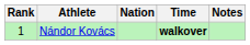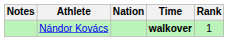 <table class="wikitable sortable" style="text-align:center">
 <tr>
-<th>Rank</th>
+<th>Notes</th>
 <th>Athlete</th>
 <th>Nation</th>
 <th>Time</th>
-<th>Notes</th>
+<th>Rank</th>
 </tr>
 <tr bgcolor=bbf3bb>
-<td>1</td>
+<td></td>
 <td align=left><a href='#'>Nándor Kovács</a></td>
 <td align=left></td>
 <td><strong>walkover</strong></td>
-<td></td>
+<td>1</td>
 </tr>
 </table>
